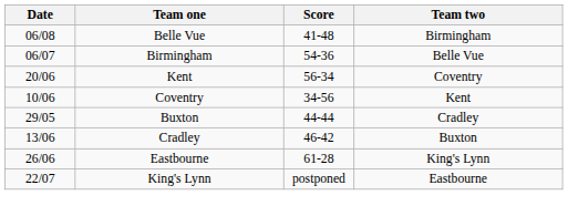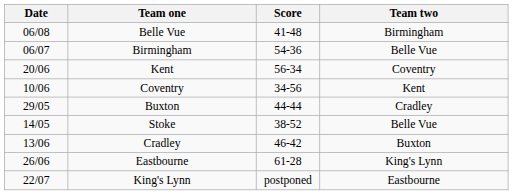 <table class="wikitable" style="text-align: center">
 <tr>
 <th width=80>Date</th>
 <th width=250>Team one</th>
 <th width=80>Score</th>
 <th width=250>Team two</th>
 </tr>
 <tr>
 <td>06/08</td>
 <td>Belle Vue</td>
 <td>41-48</td>
 <td>Birmingham</td>
 </tr>
 <tr>
 <td>06/07</td>
 <td>Birmingham</td>
 <td>54-36</td>
 <td>Belle Vue</td>
 </tr>
 <tr>
 <td>20/06</td>
 <td>Kent</td>
 <td>56-34</td>
 <td>Coventry</td>
 </tr>
 <tr>
 <td>10/06</td>
 <td>Coventry</td>
 <td>34-56</td>
 <td>Kent</td>
 </tr>
 <tr>
 <td>29/05</td>
 <td>Buxton</td>
 <td>44-44</td>
 <td>Cradley</td>
 </tr>
 <tr>
+<td>14/05</td>
+<td>Stoke</td>
+<td>38-52</td>
+<td>Belle Vue</td>
+</tr>
+<tr>
 <td>13/06</td>
 <td>Cradley</td>
 <td>46-42</td>
 <td>Buxton</td>
 </tr>
 <tr>
 <td>26/06</td>
 <td>Eastbourne</td>
 <td>61-28</td>
 <td>King's Lynn</td>
 </tr>
 <tr>
 <td>22/07</td>
 <td>King's Lynn</td>
 <td>postponed</td>
 <td>Eastbourne</td>
 </tr>
 </table>
